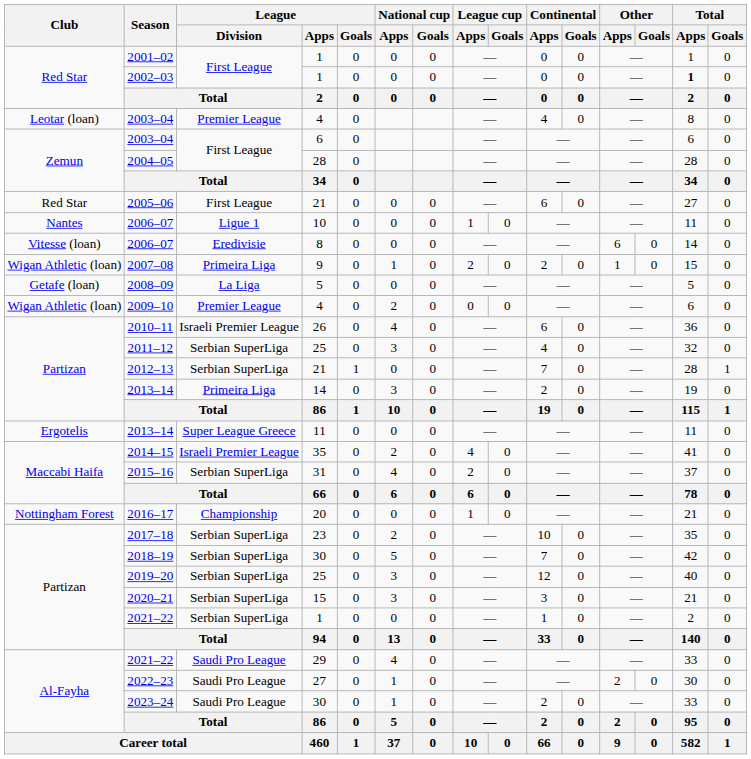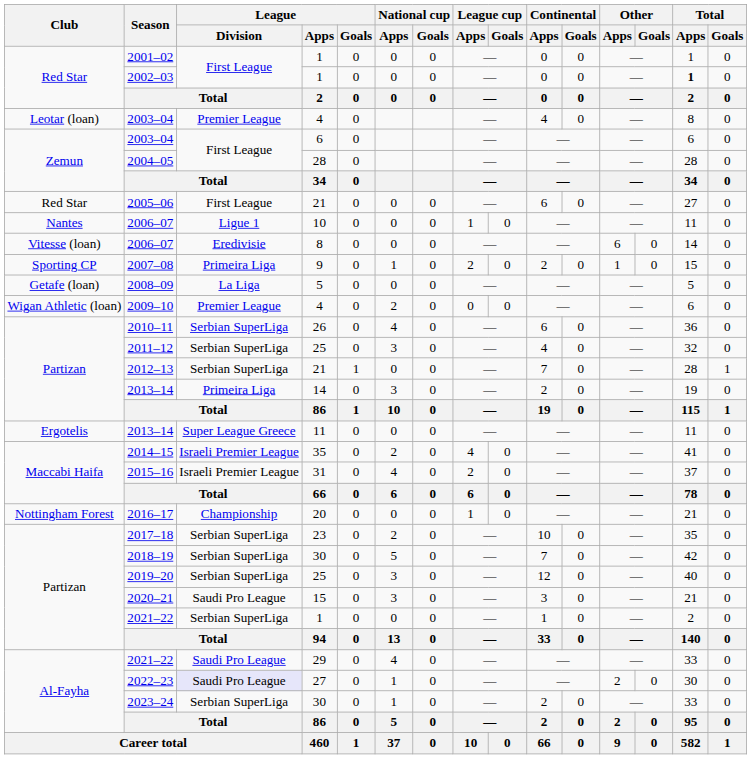 <table class="wikitable" style="text-align:center">
 <tr>
 <th rowspan="2">Club</th>
 <th rowspan="2">Season</th>
 <th colspan="3">League</th>
 <th colspan="2">National cup</th>
 <th colspan="2">League cup</th>
 <th colspan="2">Continental</th>
 <th colspan="2">Other</th>
 <th colspan="2">Total</th>
 </tr>
 <tr>
 <th>Division</th>
 <th>Apps</th>
 <th>Goals</th>
 <th>Apps</th>
 <th>Goals</th>
 <th>Apps</th>
 <th>Goals</th>
 <th>Apps</th>
 <th>Goals</th>
 <th>Apps</th>
 <th>Goals</th>
 <th>Apps</th>
 <th>Goals</th>
 </tr>
 <tr>
 <td rowspan="3"><a href='#'>Red Star</a></td>
 <td><a href='#'>2001–02</a></td>
 <td rowspan="2"><a href='#'>First League</a></td>
 <td>1</td>
 <td>0</td>
 <td>0</td>
 <td>0</td>
 <td colspan="2">—</td>
 <td>0</td>
 <td>0</td>
 <td colspan="2">—</td>
 <td>1</td>
 <td>0</td>
 </tr>
 <tr>
 <td><a href='#'>2002–03</a></td>
 <td>1</td>
 <td>0</td>
 <td>0</td>
 <td>0</td>
 <td colspan="2">—</td>
 <td>0</td>
 <td>0</td>
 <td colspan="2">—</td>
 <td><strong>1</strong></td>
 <td>0</td>
 </tr>
 <tr>
 <th colspan="2">Total</th>
 <th>2</th>
 <th>0</th>
 <th>0</th>
 <th>0</th>
 <th colspan="2">—</th>
 <th>0</th>
 <th>0</th>
 <th colspan="2">—</th>
 <th>2</th>
 <th>0</th>
 </tr>
 <tr>
 <td><a href='#'>Leotar</a> (loan)</td>
 <td><a href='#'>2003–04</a></td>
 <td><a href='#'>Premier League</a></td>
 <td>4</td>
 <td>0</td>
 <td></td>
 <td></td>
 <td colspan="2">—</td>
 <td>4</td>
 <td>0</td>
 <td colspan="2">—</td>
 <td>8</td>
 <td>0</td>
 </tr>
 <tr>
 <td rowspan="3"><a href='#'>Zemun</a></td>
 <td><a href='#'>2003–04</a></td>
 <td rowspan="2">First League</td>
 <td>6</td>
 <td>0</td>
 <td></td>
 <td></td>
 <td colspan="2">—</td>
 <td colspan="2">—</td>
 <td colspan="2">—</td>
 <td>6</td>
 <td>0</td>
 </tr>
 <tr>
 <td><a href='#'>2004–05</a></td>
 <td>28</td>
 <td>0</td>
 <td></td>
 <td></td>
 <td colspan="2">—</td>
 <td colspan="2">—</td>
 <td colspan="2">—</td>
 <td>28</td>
 <td>0</td>
 </tr>
 <tr>
 <th colspan="2">Total</th>
 <th>34</th>
 <th>0</th>
 <th></th>
 <th></th>
 <th colspan="2">—</th>
 <th colspan="2">—</th>
 <th colspan="2">—</th>
 <th>34</th>
 <th>0</th>
 </tr>
 <tr>
 <td>Red Star</td>
 <td><a href='#'>2005–06</a></td>
 <td>First League</td>
 <td>21</td>
 <td>0</td>
 <td>0</td>
 <td>0</td>
 <td colspan="2">—</td>
 <td>6</td>
 <td>0</td>
 <td colspan="2">—</td>
 <td>27</td>
 <td>0</td>
 </tr>
 <tr>
 <td><a href='#'>Nantes</a></td>
 <td><a href='#'>2006–07</a></td>
 <td><a href='#'>Ligue 1</a></td>
 <td>10</td>
 <td>0</td>
 <td>0</td>
 <td>0</td>
 <td>1</td>
 <td>0</td>
 <td colspan="2">—</td>
 <td colspan="2">—</td>
 <td>11</td>
 <td>0</td>
 </tr>
 <tr>
 <td><a href='#'>Vitesse</a> (loan)</td>
 <td><a href='#'>2006–07</a></td>
 <td><a href='#'>Eredivisie</a></td>
 <td>8</td>
 <td>0</td>
 <td>0</td>
 <td>0</td>
 <td colspan="2">—</td>
 <td colspan="2">—</td>
 <td>6</td>
 <td>0</td>
 <td>14</td>
 <td>0</td>
 </tr>
 <tr>
-<td><a href='#'>Wigan Athletic</a> (loan)</td>
+<td><a href='#'>Sporting CP</a></td>
 <td><a href='#'>2007–08</a></td>
 <td><a href='#'>Primeira Liga</a></td>
 <td>9</td>
 <td>0</td>
 <td>1</td>
 <td>0</td>
 <td>2</td>
 <td>0</td>
 <td>2</td>
 <td>0</td>
 <td>1</td>
 <td>0</td>
 <td>15</td>
 <td>0</td>
 </tr>
 <tr>
 <td><a href='#'>Getafe</a> (loan)</td>
 <td><a href='#'>2008–09</a></td>
 <td><a href='#'>La Liga</a></td>
 <td>5</td>
 <td>0</td>
 <td>0</td>
 <td>0</td>
 <td colspan="2">—</td>
 <td colspan="2">—</td>
 <td colspan="2">—</td>
 <td>5</td>
 <td>0</td>
 </tr>
 <tr>
 <td><a href='#'>Wigan Athletic</a> (loan)</td>
 <td><a href='#'>2009–10</a></td>
 <td><a href='#'>Premier League</a></td>
 <td>4</td>
 <td>0</td>
 <td>2</td>
 <td>0</td>
 <td>0</td>
 <td>0</td>
 <td colspan="2">—</td>
 <td colspan="2">—</td>
 <td>6</td>
 <td>0</td>
 </tr>
 <tr>
 <td rowspan="5"><a href='#'>Partizan</a></td>
 <td><a href='#'>2010–11</a></td>
-<td>Israeli Premier League</td>
+<td><a href='#'>Serbian SuperLiga</a></td>
 <td>26</td>
 <td>0</td>
 <td>4</td>
 <td>0</td>
 <td colspan="2">—</td>
 <td>6</td>
 <td>0</td>
 <td colspan="2">—</td>
 <td>36</td>
 <td>0</td>
 </tr>
 <tr>
 <td><a href='#'>2011–12</a></td>
 <td>Serbian SuperLiga</td>
 <td>25</td>
 <td>0</td>
 <td>3</td>
 <td>0</td>
 <td colspan="2">—</td>
 <td>4</td>
 <td>0</td>
 <td colspan="2">—</td>
 <td>32</td>
 <td>0</td>
 </tr>
 <tr>
 <td><a href='#'>2012–13</a></td>
 <td>Serbian SuperLiga</td>
 <td>21</td>
 <td>1</td>
 <td>0</td>
 <td>0</td>
 <td colspan="2">—</td>
 <td>7</td>
 <td>0</td>
 <td colspan="2">—</td>
 <td>28</td>
 <td>1</td>
 </tr>
 <tr>
 <td><a href='#'>2013–14</a></td>
 <td><a href='#'>Primeira Liga</a></td>
 <td>14</td>
 <td>0</td>
 <td>3</td>
 <td>0</td>
 <td colspan="2">—</td>
 <td>2</td>
 <td>0</td>
 <td colspan="2">—</td>
 <td>19</td>
 <td>0</td>
 </tr>
 <tr>
 <th colspan="2">Total</th>
 <th>86</th>
 <th>1</th>
 <th>10</th>
 <th>0</th>
 <th colspan="2">—</th>
 <th>19</th>
 <th>0</th>
 <th colspan="2">—</th>
 <th>115</th>
 <th>1</th>
 </tr>
 <tr>
 <td><a href='#'>Ergotelis</a></td>
 <td><a href='#'>2013–14</a></td>
 <td><a href='#'>Super League Greece</a></td>
 <td>11</td>
 <td>0</td>
 <td>0</td>
 <td>0</td>
 <td colspan="2">—</td>
 <td colspan="2">—</td>
 <td colspan="2">—</td>
 <td>11</td>
 <td>0</td>
 </tr>
 <tr>
 <td rowspan="3"><a href='#'>Maccabi Haifa</a></td>
 <td><a href='#'>2014–15</a></td>
 <td><a href='#'>Israeli Premier League</a></td>
 <td>35</td>
 <td>0</td>
 <td>2</td>
 <td>0</td>
 <td>4</td>
 <td>0</td>
 <td colspan="2">—</td>
 <td colspan="2">—</td>
 <td>41</td>
 <td>0</td>
 </tr>
 <tr>
 <td><a href='#'>2015–16</a></td>
-<td>Serbian SuperLiga</td>
+<td>Israeli Premier League</td>
 <td>31</td>
 <td>0</td>
 <td>4</td>
 <td>0</td>
 <td>2</td>
 <td>0</td>
 <td colspan="2">—</td>
 <td colspan="2">—</td>
 <td>37</td>
 <td>0</td>
 </tr>
 <tr>
 <th colspan="2">Total</th>
 <th>66</th>
 <th>0</th>
 <th>6</th>
 <th>0</th>
 <th>6</th>
 <th>0</th>
 <th colspan="2">—</th>
 <th colspan="2">—</th>
 <th>78</th>
 <th>0</th>
 </tr>
 <tr>
 <td><a href='#'>Nottingham Forest</a></td>
 <td><a href='#'>2016–17</a></td>
 <td><a href='#'>Championship</a></td>
 <td>20</td>
 <td>0</td>
 <td>0</td>
 <td>0</td>
 <td>1</td>
 <td>0</td>
 <td colspan="2">—</td>
 <td colspan="2">—</td>
 <td>21</td>
 <td>0</td>
 </tr>
 <tr>
 <td rowspan="6">Partizan</td>
 <td><a href='#'>2017–18</a></td>
 <td>Serbian SuperLiga</td>
 <td>23</td>
 <td>0</td>
 <td>2</td>
 <td>0</td>
 <td colspan="2">—</td>
 <td>10</td>
 <td>0</td>
 <td colspan="2">—</td>
 <td>35</td>
 <td>0</td>
 </tr>
 <tr>
 <td><a href='#'>2018–19</a></td>
 <td>Serbian SuperLiga</td>
 <td>30</td>
 <td>0</td>
 <td>5</td>
 <td>0</td>
 <td colspan="2">—</td>
 <td>7</td>
 <td>0</td>
 <td colspan="2">—</td>
 <td>42</td>
 <td>0</td>
 </tr>
 <tr>
 <td><a href='#'>2019–20</a></td>
 <td>Serbian SuperLiga</td>
 <td>25</td>
 <td>0</td>
 <td>3</td>
 <td>0</td>
 <td colspan="2">—</td>
 <td>12</td>
 <td>0</td>
 <td colspan="2">—</td>
 <td>40</td>
 <td>0</td>
 </tr>
 <tr>
 <td><a href='#'>2020–21</a></td>
-<td>Serbian SuperLiga</td>
+<td>Saudi Pro League</td>
 <td>15</td>
 <td>0</td>
 <td>3</td>
 <td>0</td>
 <td colspan="2">—</td>
 <td>3</td>
 <td>0</td>
 <td colspan="2">—</td>
 <td>21</td>
 <td>0</td>
 </tr>
 <tr>
 <td><a href='#'>2021–22</a></td>
 <td>Serbian SuperLiga</td>
 <td>1</td>
 <td>0</td>
 <td>0</td>
 <td>0</td>
 <td colspan="2">—</td>
 <td>1</td>
 <td>0</td>
 <td colspan="2">—</td>
 <td>2</td>
 <td>0</td>
 </tr>
 <tr>
 <th colspan="2">Total</th>
 <th>94</th>
 <th>0</th>
 <th>13</th>
 <th>0</th>
 <th colspan="2">—</th>
 <th>33</th>
 <th>0</th>
 <th colspan="2">—</th>
 <th>140</th>
 <th>0</th>
 </tr>
 <tr>
 <td rowspan="4"><a href='#'>Al-Fayha</a></td>
 <td><a href='#'>2021–22</a></td>
 <td><a href='#'>Saudi Pro League</a></td>
 <td>29</td>
 <td>0</td>
 <td>4</td>
 <td>0</td>
 <td colspan="2">—</td>
 <td colspan="2">—</td>
 <td colspan="2">—</td>
 <td>33</td>
 <td>0</td>
 </tr>
 <tr>
 <td><a href='#'>2022–23</a></td>
-<td>Saudi Pro League</td>
+<td style="background: lavender;">Saudi Pro League</td>
 <td>27</td>
 <td>0</td>
 <td>1</td>
 <td>0</td>
 <td colspan="2">—</td>
 <td colspan="2">—</td>
 <td>2</td>
 <td>0</td>
 <td>30</td>
 <td>0</td>
 </tr>
 <tr>
 <td><a href='#'>2023–24</a></td>
-<td>Saudi Pro League</td>
+<td>Serbian SuperLiga</td>
 <td>30</td>
 <td>0</td>
 <td>1</td>
 <td>0</td>
 <td colspan="2">—</td>
 <td>2</td>
 <td>0</td>
 <td colspan="2">—</td>
 <td>33</td>
 <td>0</td>
 </tr>
 <tr>
 <th colspan="2">Total</th>
 <th>86</th>
 <th>0</th>
 <th>5</th>
 <th>0</th>
 <th colspan="2">—</th>
 <th>2</th>
 <th>0</th>
 <th>2</th>
 <th>0</th>
 <th>95</th>
 <th>0</th>
 </tr>
 <tr>
 <th colspan="3">Career total</th>
 <th>460</th>
 <th>1</th>
 <th>37</th>
 <th>0</th>
 <th>10</th>
 <th>0</th>
 <th>66</th>
 <th>0</th>
 <th>9</th>
 <th>0</th>
 <th>582</th>
 <th>1</th>
 </tr>
 </table>
